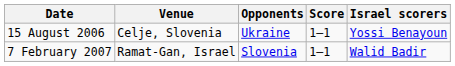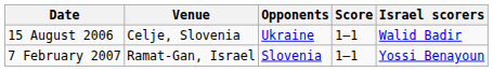 <table class="wikitable">
 <tr>
 <th>Date</th>
 <th>Venue</th>
 <th>Opponents</th>
 <th>Score</th>
 <th>Israel scorers</th>
 </tr>
 <tr>
 <td>15 August 2006</td>
 <td>Celje, Slovenia</td>
 <td><a href='#'>Ukraine</a></td>
 <td>1–1</td>
-<td><a href='#'>Yossi Benayoun</a></td>
+<td><a href='#'>Walid Badir</a></td>
 </tr>
 <tr>
 <td>7 February 2007</td>
 <td>Ramat-Gan, Israel</td>
 <td><a href='#'>Slovenia</a></td>
 <td>1–1</td>
-<td><a href='#'>Walid Badir</a></td>
+<td><a href='#'>Yossi Benayoun</a></td>
 </tr>
 </table>
